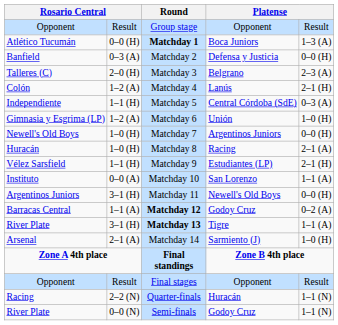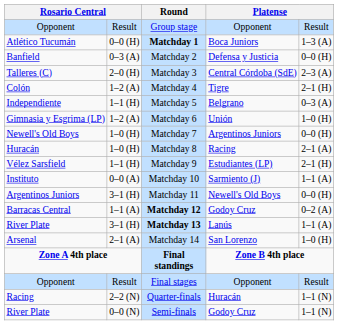 <table class="wikitable" style="text-align:center">
 <tr>
 <th colspan=4><a href='#'>Rosario Central</a></th>
 <th width=100>Round</th>
 <th colspan=4><a href='#'>Platense</a></th>
 </tr>
 <tr bgcolor=#c1e0ff>
 <td>Opponent</td>
 <td colspan=3>Result</td>
 <td><a href='#'>Group stage</a></td>
 <td>Opponent</td>
 <td colspan=3>Result</td>
 </tr>
 <tr>
 <td align=left><a href='#'>Atlético Tucumán</a></td>
 <td colspan=3>0–0 (H)</td>
 <td bgcolor=#c1e0ff><strong>Matchday 1</strong></td>
 <td align=left><a href='#'>Boca Juniors</a></td>
 <td colspan=3>1–3 (A)</td>
 </tr>
 <tr>
 <td align=left><a href='#'>Banfield</a></td>
 <td colspan=3>0–3 (A)</td>
 <td bgcolor=#c1e0ff>Matchday 2</td>
 <td align=left><a href='#'>Defensa y Justicia</a></td>
 <td colspan=3>0–0 (H)</td>
 </tr>
 <tr>
 <td align=left><a href='#'>Talleres (C)</a></td>
 <td colspan=3>2–0 (H)</td>
 <td bgcolor=#c1e0ff>Matchday 3</td>
-<td align=left><a href='#'>Belgrano</a></td>
+<td align=left><a href='#'>Central Córdoba (SdE)</a></td>
 <td colspan=3>2–3 (A)</td>
 </tr>
 <tr>
 <td align=left><a href='#'>Colón</a></td>
 <td colspan=3>1–2 (A)</td>
 <td bgcolor=#c1e0ff>Matchday 4</td>
-<td align=left><a href='#'>Lanús</a></td>
+<td align=left><a href='#'>Tigre</a></td>
 <td colspan=3>2–1 (H)</td>
 </tr>
 <tr>
 <td align=left><a href='#'>Independiente</a></td>
 <td colspan=3>1–1 (H)</td>
 <td bgcolor=#c1e0ff>Matchday 5</td>
-<td align=left><a href='#'>Central Córdoba (SdE)</a></td>
+<td align=left><a href='#'>Belgrano</a></td>
 <td colspan=3>0–3 (A)</td>
 </tr>
 <tr>
 <td align=left><a href='#'>Gimnasia y Esgrima (LP)</a></td>
 <td colspan=3>1–2 (A)</td>
 <td bgcolor=#c1e0ff>Matchday 6</td>
 <td align=left><a href='#'>Unión</a></td>
 <td colspan=3>1–0 (H)</td>
 </tr>
 <tr>
 <td align=left><a href='#'>Newell's Old Boys</a></td>
 <td colspan=3>1–0 (H)</td>
 <td bgcolor=#c1e0ff>Matchday 7</td>
 <td align=left><a href='#'>Argentinos Juniors</a></td>
 <td colspan=3>0–0 (H)</td>
 </tr>
 <tr>
 <td align=left><a href='#'>Huracán</a></td>
 <td colspan=3>1–0 (H)</td>
 <td bgcolor=#c1e0ff>Matchday 8</td>
 <td align=left><a href='#'>Racing</a></td>
 <td colspan=3>2–1 (A)</td>
 </tr>
 <tr>
 <td align=left><a href='#'>Vélez Sarsfield</a></td>
 <td colspan=3>1–1 (H)</td>
 <td bgcolor=#c1e0ff>Matchday 9</td>
 <td align=left><a href='#'>Estudiantes (LP)</a></td>
 <td colspan=3>2–1 (H)</td>
 </tr>
 <tr>
 <td align=left><a href='#'>Instituto</a></td>
 <td colspan=3>0–0 (A)</td>
 <td bgcolor=#c1e0ff>Matchday 10</td>
-<td align=left><a href='#'>San Lorenzo</a></td>
+<td align=left><a href='#'>Sarmiento (J)</a></td>
 <td colspan=3>1–1 (A)</td>
 </tr>
 <tr>
 <td align=left><a href='#'>Argentinos Juniors</a></td>
 <td colspan=3>3–1 (H)</td>
 <td bgcolor=#c1e0ff>Matchday 11</td>
 <td align=left><a href='#'>Newell's Old Boys</a></td>
 <td colspan=3>0–0 (H)</td>
 </tr>
 <tr>
 <td align=left><a href='#'>Barracas Central</a></td>
 <td colspan=3>1–1 (A)</td>
 <td bgcolor=#c1e0ff><strong>Matchday 12</strong></td>
 <td align=left><a href='#'>Godoy Cruz</a></td>
 <td colspan=3>0–2 (A)</td>
 </tr>
 <tr>
 <td align=left><a href='#'>River Plate</a></td>
 <td colspan=3>3–1 (H)</td>
 <td bgcolor=#c1e0ff><strong>Matchday 13</strong></td>
-<td align=left><a href='#'>Tigre</a></td>
+<td align=left><a href='#'>Lanús</a></td>
 <td colspan=3>1–1 (A)</td>
 </tr>
 <tr>
 <td align=left><a href='#'>Arsenal</a></td>
 <td colspan=3>2–1 (A)</td>
 <td bgcolor=#c1e0ff>Matchday 14</td>
-<td align=left><a href='#'>Sarmiento (J)</a></td>
+<td align=left><a href='#'>San Lorenzo</a></td>
 <td colspan=3>1–0 (H)</td>
 </tr>
 <tr>
 <td colspan=4 align=center valign=top><strong><a href='#'>Zone A</a> 4th place</strong><br></td>
 <td bgcolor=#c1e0ff><strong>Final standings</strong></td>
 <td colspan=4 align=center valign=top><strong><a href='#'>Zone B</a> 4th place</strong><br></td>
 </tr>
 <tr bgcolor=#c1e0ff>
 <td>Opponent</td>
 <td colspan=3>Result</td>
 <td><a href='#'>Final stages</a></td>
 <td>Opponent</td>
 <td colspan=3>Result</td>
 </tr>
 <tr>
 <td align=left><a href='#'>Racing</a></td>
 <td colspan=3>2–2  (N)</td>
 <td bgcolor=#c1e0ff><a href='#'>Quarter-finals</a></td>
 <td align=left><a href='#'>Huracán</a></td>
 <td colspan=3>1–1  (N)</td>
 </tr>
 <tr>
 <td align=left><a href='#'>River Plate</a></td>
 <td colspan=3>0–0  (N)</td>
 <td bgcolor=#c1e0ff><a href='#'>Semi-finals</a></td>
 <td align=left><a href='#'>Godoy Cruz</a></td>
 <td colspan=3>1–1  (N)</td>
 </tr>
 </table>
